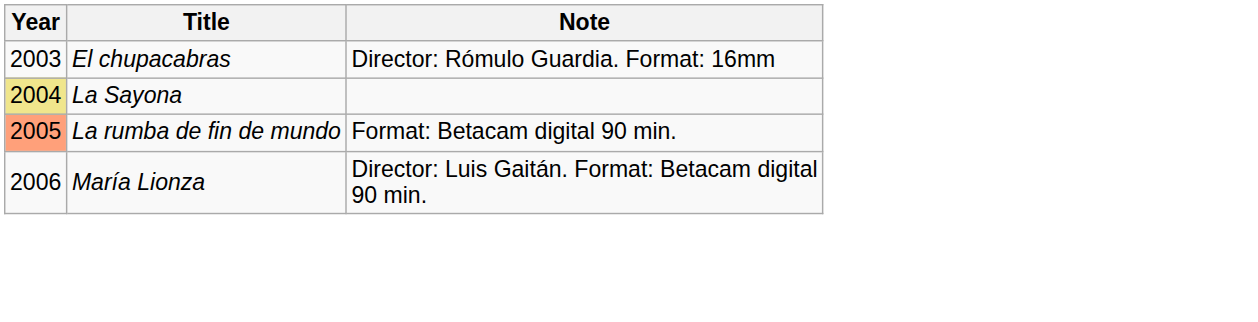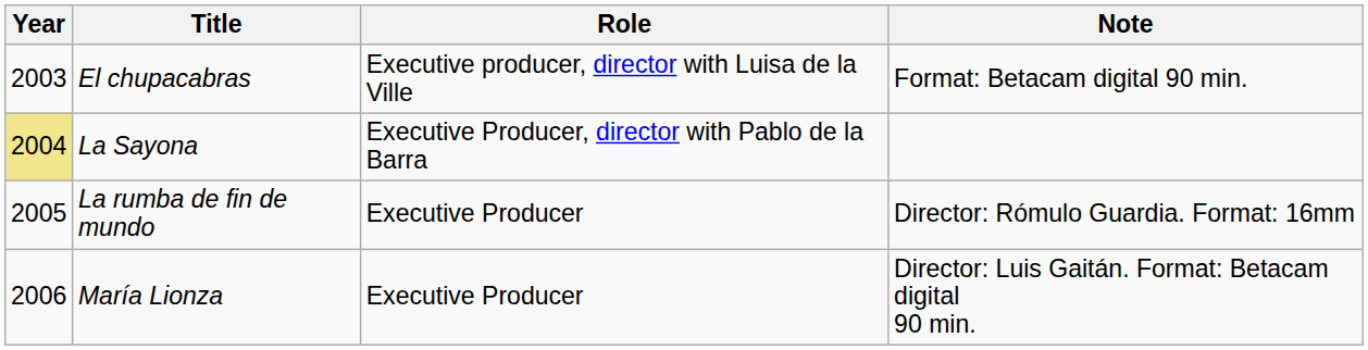 <table class="wikitable">
 <tr>
 <th>Year</th>
 <th>Title</th>
+<th>Role</th>
 <th>Note</th>
 </tr>
 <tr>
 <td>2003</td>
 <td><em>El chupacabras</em></td>
-<td>Director:  Rómulo Guardia. Format: 16mm</td>
+<td>Executive producer, <a href='#'>director</a> with Luisa de la  Ville</td>
+<td>Format: Betacam digital 90 min.</td>
 </tr>
 <tr>
 <td style="background: khaki;">2004</td>
 <td><em>La Sayona</em></td>
+<td>Executive Producer, <a href='#'>director</a> with Pablo de la  Barra</td>
 <td></td>
 </tr>
 <tr>
-<td style="background: lightsalmon;">2005</td>
+<td>2005</td>
 <td><em>La  rumba de fin de mundo</em></td>
-<td>Format: Betacam digital 90 min.</td>
+<td>Executive Producer</td>
+<td>Director:  Rómulo Guardia. Format: 16mm</td>
 </tr>
 <tr>
 <td>2006</td>
 <td><em>María Lionza</em></td>
+<td>Executive Producer</td>
 <td>Director:  Luis Gaitán. Format:  Betacam digital<br>90 min.</td>
 </tr>
 </table>
